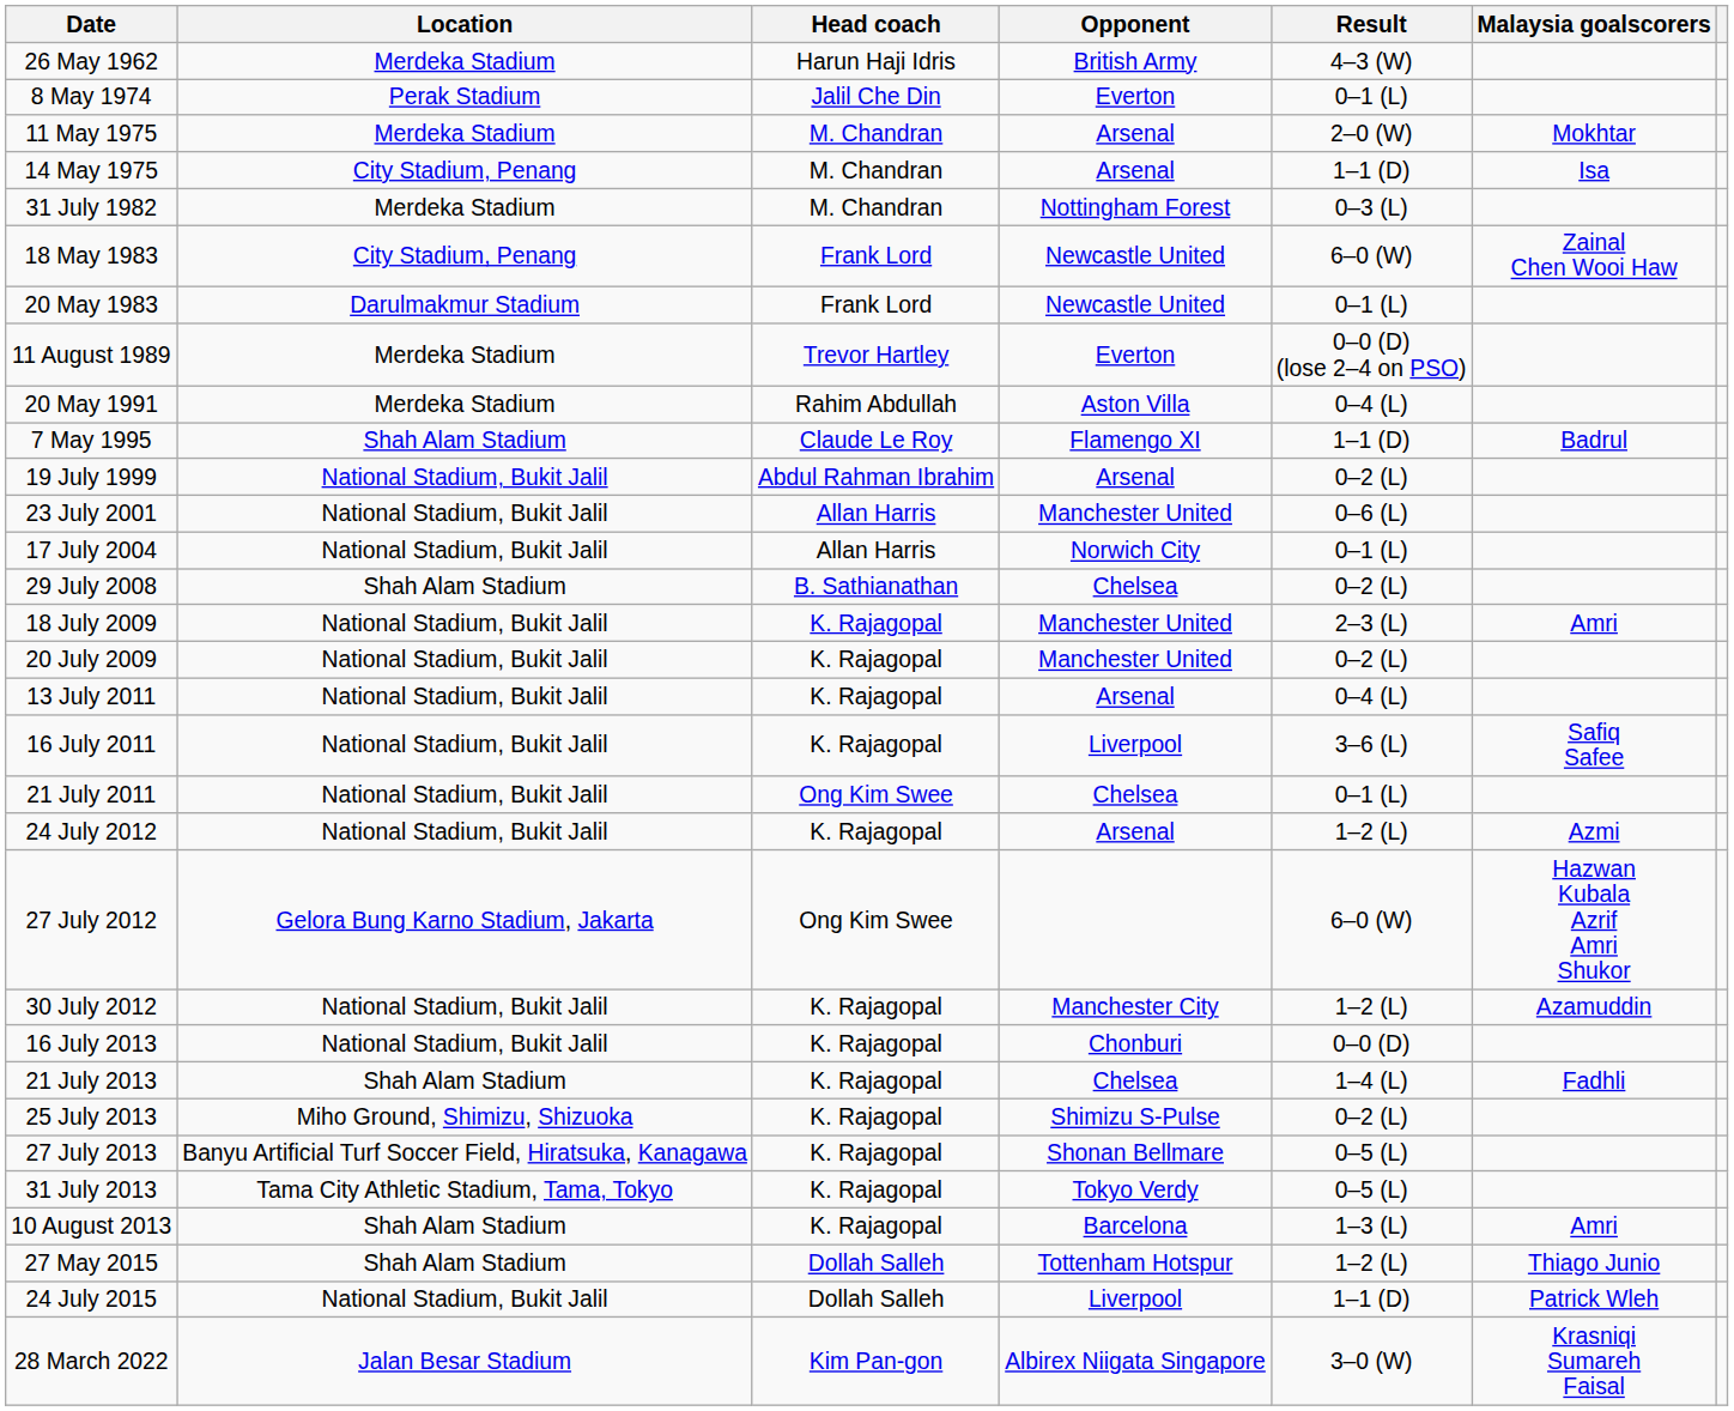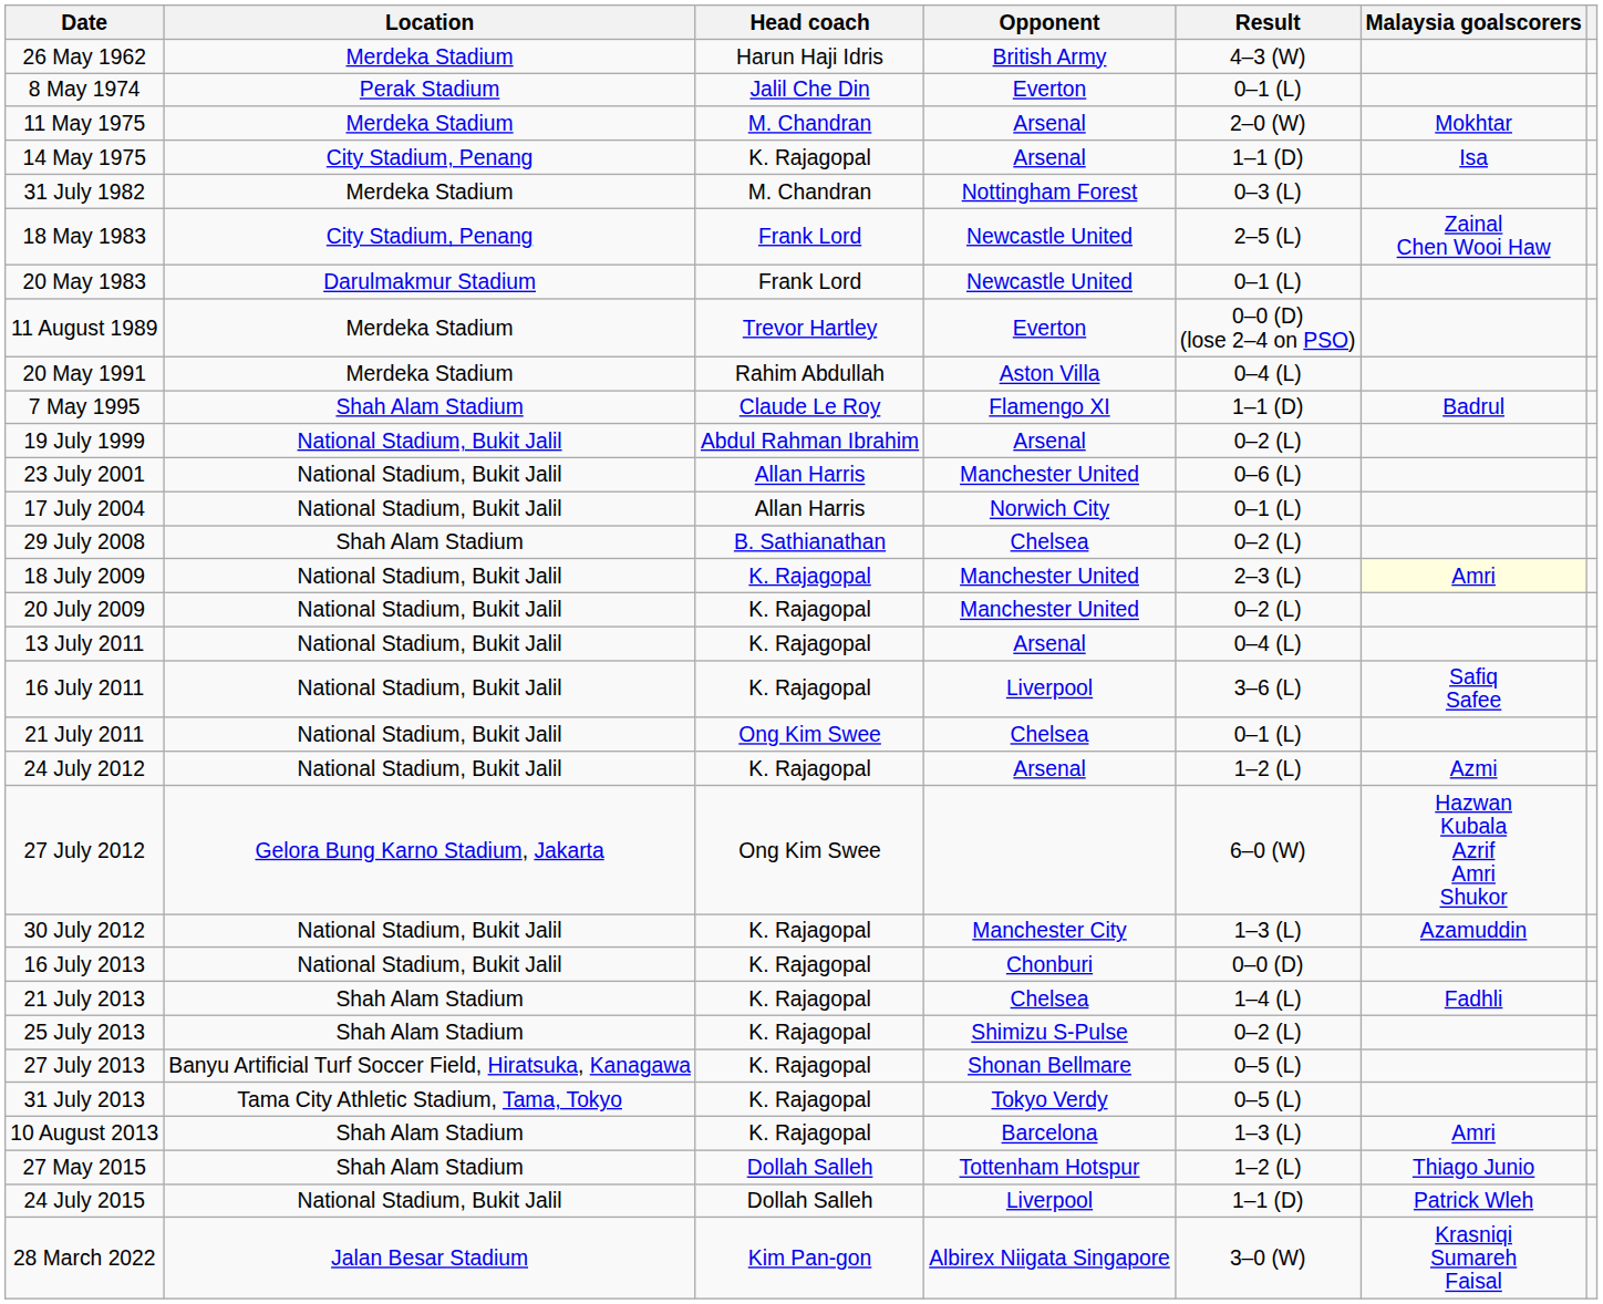 <table class="wikitable" style="text-align:center;font-size:90%">
 <tr>
 <th>Date</th>
 <th>Location</th>
 <th>Head coach</th>
 <th>Opponent</th>
 <th>Result</th>
 <th>Malaysia goalscorers</th>
 <th></th>
 </tr>
 <tr>
 <td>26 May 1962</td>
 <td><a href='#'>Merdeka Stadium</a></td>
 <td>Harun Haji Idris</td>
 <td> <a href='#'>British Army</a></td>
 <td>4–3 (W)</td>
 <td></td>
 <td></td>
 </tr>
 <tr>
 <td>8 May 1974</td>
 <td><a href='#'>Perak Stadium</a></td>
 <td><a href='#'>Jalil Che Din</a></td>
 <td> <a href='#'>Everton</a></td>
 <td>0–1 (L)</td>
 <td></td>
 <td></td>
 </tr>
 <tr>
 <td>11 May 1975</td>
 <td><a href='#'>Merdeka Stadium</a></td>
 <td><a href='#'>M. Chandran</a></td>
 <td> <a href='#'>Arsenal</a></td>
 <td>2–0 (W)</td>
 <td><a href='#'>Mokhtar</a> </td>
 <td></td>
 </tr>
 <tr>
 <td>14 May 1975</td>
 <td><a href='#'>City Stadium, Penang</a></td>
-<td>M. Chandran</td>
+<td>K. Rajagopal</td>
 <td> <a href='#'>Arsenal</a></td>
 <td>1–1 (D)</td>
 <td><a href='#'>Isa</a> </td>
 <td></td>
 </tr>
 <tr>
 <td>31 July 1982</td>
 <td>Merdeka Stadium</td>
 <td>M. Chandran</td>
 <td> <a href='#'>Nottingham Forest</a></td>
 <td>0–3 (L)</td>
 <td></td>
 <td></td>
 </tr>
 <tr>
 <td>18 May 1983</td>
 <td><a href='#'>City Stadium, Penang</a></td>
 <td><a href='#'>Frank Lord</a></td>
 <td> <a href='#'>Newcastle United</a></td>
-<td>6–0 (W)</td>
+<td>2–5 (L)</td>
 <td><a href='#'>Zainal</a> <br><a href='#'>Chen Wooi Haw</a> </td>
 <td></td>
 </tr>
 <tr>
 <td>20 May 1983</td>
 <td><a href='#'>Darulmakmur Stadium</a></td>
 <td>Frank Lord</td>
 <td> <a href='#'>Newcastle United</a></td>
 <td>0–1 (L)</td>
 <td></td>
 <td></td>
 </tr>
 <tr>
 <td>11 August 1989</td>
 <td>Merdeka Stadium</td>
 <td><a href='#'>Trevor Hartley</a></td>
 <td> <a href='#'>Everton</a></td>
 <td>0–0 (D)<br>(lose 2–4 on <a href='#'>PSO</a>)</td>
 <td></td>
 <td></td>
 </tr>
 <tr>
 <td>20 May 1991</td>
 <td>Merdeka Stadium</td>
 <td>Rahim Abdullah</td>
 <td> <a href='#'>Aston Villa</a></td>
 <td>0–4 (L)</td>
 <td></td>
 <td></td>
 </tr>
 <tr>
 <td>7 May 1995</td>
 <td><a href='#'>Shah Alam Stadium</a></td>
 <td><a href='#'>Claude Le Roy</a></td>
 <td> <a href='#'>Flamengo XI</a></td>
 <td>1–1 (D)</td>
 <td><a href='#'>Badrul</a> </td>
 <td><br></td>
 </tr>
 <tr>
 <td>19 July 1999</td>
 <td><a href='#'>National Stadium, Bukit Jalil</a></td>
 <td><a href='#'>Abdul Rahman Ibrahim</a></td>
 <td> <a href='#'>Arsenal</a></td>
 <td>0–2 (L)</td>
 <td></td>
 <td></td>
 </tr>
 <tr>
 <td>23 July 2001</td>
 <td>National Stadium, Bukit Jalil</td>
 <td><a href='#'>Allan Harris</a></td>
 <td> <a href='#'>Manchester United</a></td>
 <td>0–6 (L)</td>
 <td></td>
 <td></td>
 </tr>
 <tr>
 <td>17 July 2004</td>
 <td>National Stadium, Bukit Jalil</td>
 <td>Allan Harris</td>
 <td> <a href='#'>Norwich City</a></td>
 <td>0–1 (L)</td>
 <td></td>
 <td></td>
 </tr>
 <tr>
 <td>29 July 2008</td>
 <td>Shah Alam Stadium</td>
 <td><a href='#'>B. Sathianathan</a></td>
 <td> <a href='#'>Chelsea</a></td>
 <td>0–2 (L)</td>
 <td></td>
 <td></td>
 </tr>
 <tr>
 <td>18 July 2009</td>
 <td>National Stadium, Bukit Jalil</td>
 <td><a href='#'>K. Rajagopal</a></td>
 <td> <a href='#'>Manchester United</a></td>
 <td>2–3 (L)</td>
-<td><a href='#'>Amri</a> </td>
+<td style="background: lightyellow;"><a href='#'>Amri</a> </td>
 <td></td>
 </tr>
 <tr>
 <td>20 July 2009</td>
 <td>National Stadium, Bukit Jalil</td>
 <td>K. Rajagopal</td>
 <td> <a href='#'>Manchester United</a></td>
 <td>0–2 (L)</td>
 <td></td>
 <td></td>
 </tr>
 <tr>
 <td>13 July 2011</td>
 <td>National Stadium, Bukit Jalil</td>
 <td>K. Rajagopal</td>
 <td> <a href='#'>Arsenal</a></td>
 <td>0–4 (L)</td>
 <td></td>
 <td></td>
 </tr>
 <tr>
 <td>16 July 2011</td>
 <td>National Stadium, Bukit Jalil</td>
 <td>K. Rajagopal</td>
 <td> <a href='#'>Liverpool</a></td>
 <td>3–6 (L)</td>
 <td><a href='#'>Safiq</a> <br><a href='#'>Safee</a> </td>
 <td></td>
 </tr>
 <tr>
 <td>21 July 2011</td>
 <td>National Stadium, Bukit Jalil</td>
 <td><a href='#'>Ong Kim Swee</a></td>
 <td> <a href='#'>Chelsea</a></td>
 <td>0–1 (L)</td>
 <td></td>
 <td></td>
 </tr>
 <tr>
 <td>24 July 2012</td>
 <td>National Stadium, Bukit Jalil</td>
 <td>K. Rajagopal</td>
 <td> <a href='#'>Arsenal</a></td>
 <td>1–2 (L)</td>
 <td><a href='#'>Azmi</a> </td>
 <td></td>
 </tr>
 <tr>
 <td>27 July 2012</td>
 <td><a href='#'>Gelora Bung Karno Stadium</a>, <a href='#'>Jakarta</a></td>
 <td>Ong Kim Swee</td>
 <td></td>
 <td>6–0 (W)</td>
 <td><a href='#'>Hazwan</a> <br><a href='#'>Kubala</a> <br><a href='#'>Azrif</a> <br><a href='#'>Amri</a> <br><a href='#'>Shukor</a> </td>
 <td></td>
 </tr>
 <tr>
 <td>30 July 2012</td>
 <td>National Stadium, Bukit Jalil</td>
 <td>K. Rajagopal</td>
 <td> <a href='#'>Manchester City</a></td>
-<td>1–2 (L)</td>
+<td>1–3 (L)</td>
 <td><a href='#'>Azamuddin</a> </td>
 <td></td>
 </tr>
 <tr>
 <td>16 July 2013</td>
 <td>National Stadium, Bukit Jalil</td>
 <td>K. Rajagopal</td>
 <td> <a href='#'>Chonburi</a></td>
 <td>0–0 (D)</td>
 <td></td>
 <td></td>
 </tr>
 <tr>
 <td>21 July 2013</td>
 <td>Shah Alam Stadium</td>
 <td>K. Rajagopal</td>
 <td> <a href='#'>Chelsea</a></td>
 <td>1–4 (L)</td>
 <td><a href='#'>Fadhli</a> </td>
 <td></td>
 </tr>
 <tr>
 <td>25 July 2013</td>
-<td>Miho Ground, <a href='#'>Shimizu</a>, <a href='#'>Shizuoka</a></td>
+<td>Shah Alam Stadium</td>
 <td>K. Rajagopal</td>
 <td> <a href='#'>Shimizu S-Pulse</a></td>
 <td>0–2 (L)</td>
 <td></td>
 <td></td>
 </tr>
 <tr>
 <td>27 July 2013</td>
 <td>Banyu Artificial Turf Soccer Field, <a href='#'>Hiratsuka</a>, <a href='#'>Kanagawa</a></td>
 <td>K. Rajagopal</td>
 <td> <a href='#'>Shonan Bellmare</a></td>
 <td>0–5 (L)</td>
 <td></td>
 <td></td>
 </tr>
 <tr>
 <td>31 July 2013</td>
 <td>Tama City Athletic Stadium, <a href='#'>Tama, Tokyo</a></td>
 <td>K. Rajagopal</td>
 <td> <a href='#'>Tokyo Verdy</a></td>
 <td>0–5 (L)</td>
 <td></td>
 <td></td>
 </tr>
 <tr>
 <td>10 August 2013</td>
 <td>Shah Alam Stadium</td>
 <td>K. Rajagopal</td>
 <td> <a href='#'>Barcelona</a></td>
 <td>1–3 (L)</td>
 <td><a href='#'>Amri</a> </td>
 <td></td>
 </tr>
 <tr>
 <td>27 May 2015</td>
 <td>Shah Alam Stadium</td>
 <td><a href='#'>Dollah Salleh</a></td>
 <td> <a href='#'>Tottenham Hotspur</a></td>
 <td>1–2 (L)</td>
 <td><a href='#'>Thiago Junio</a> </td>
 <td></td>
 </tr>
 <tr>
 <td>24 July 2015</td>
 <td>National Stadium, Bukit Jalil</td>
 <td>Dollah Salleh</td>
 <td> <a href='#'>Liverpool</a></td>
 <td>1–1 (D)</td>
 <td><a href='#'>Patrick Wleh</a> </td>
 <td></td>
 </tr>
 <tr>
 <td>28 March 2022</td>
 <td><a href='#'>Jalan Besar Stadium</a></td>
 <td><a href='#'>Kim Pan-gon</a></td>
 <td> <a href='#'>Albirex Niigata Singapore</a></td>
 <td>3–0 (W)</td>
 <td><a href='#'>Krasniqi</a> <br><a href='#'>Sumareh</a> <br><a href='#'>Faisal</a> </td>
 <td></td>
 </tr>
 </table>
